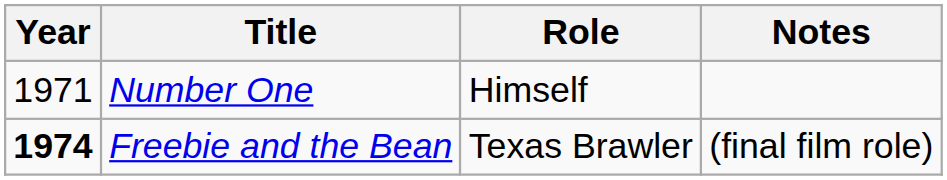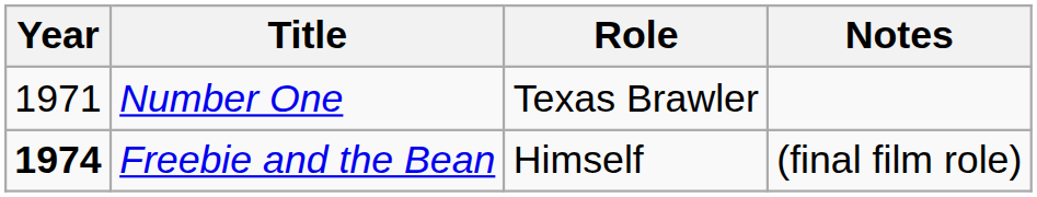 <table class="wikitable sortable">
 <tr>
 <th>Year</th>
 <th>Title</th>
 <th>Role</th>
 <th>Notes</th>
 </tr>
 <tr>
 <td>1971</td>
 <td><em><a href='#'>Number One</a></em></td>
-<td>Himself</td>
+<td>Texas Brawler</td>
 <td></td>
 </tr>
 <tr>
 <td><strong>1974</strong></td>
 <td><em><a href='#'>Freebie and the Bean</a></em></td>
-<td>Texas Brawler</td>
+<td>Himself</td>
 <td>(final film role)</td>
 </tr>
 </table>
